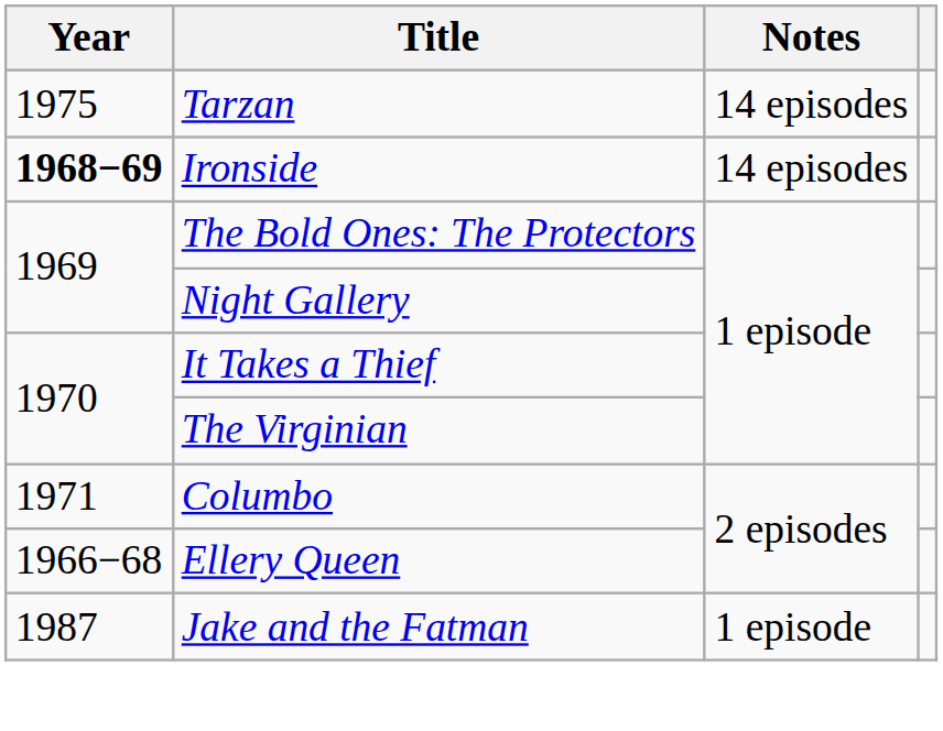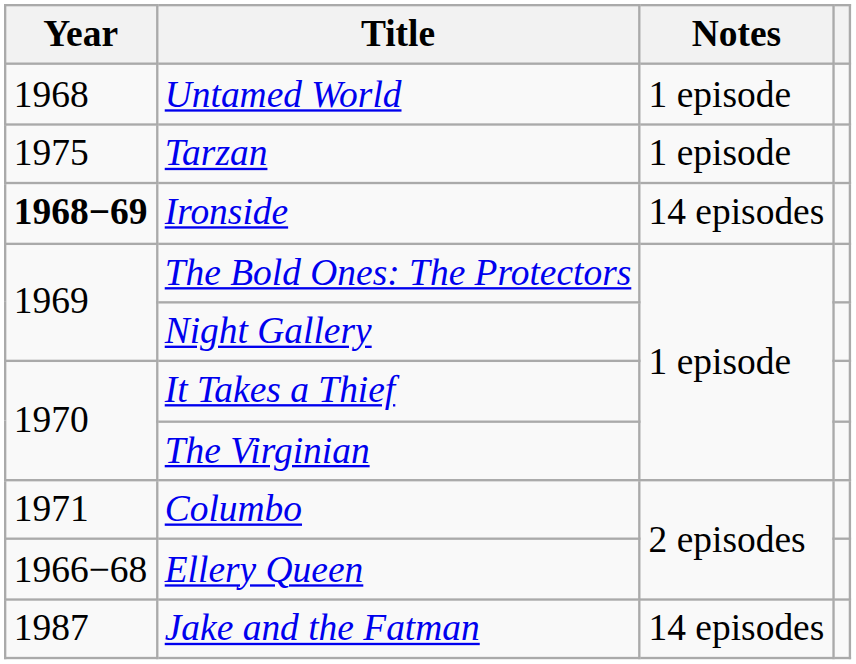 <table class="wikitable">
 <tr>
 <th>Year</th>
 <th>Title</th>
 <th>Notes</th>
 <th></th>
 </tr>
 <tr>
+<td>1968</td>
+<td><em><a href='#'>Untamed World</a></em></td>
+<td>1 episode</td>
+<td></td>
+</tr>
+<tr>
 <td>1975</td>
 <td><em><a href='#'>Tarzan</a></em></td>
-<td>14 episodes</td>
+<td>1 episode</td>
 <td></td>
 </tr>
 <tr>
 <td><strong>1968−69</strong></td>
 <td><em><a href='#'>Ironside</a></em></td>
 <td>14 episodes</td>
 <td></td>
 </tr>
 <tr>
 <td rowspan=2>1969</td>
 <td><em><a href='#'>The Bold Ones: The Protectors</a></em></td>
 <td rowspan=4>1 episode</td>
 <td></td>
 </tr>
 <tr>
 <td><em><a href='#'>Night Gallery</a></em></td>
 <td></td>
 </tr>
 <tr>
 <td rowspan=2>1970</td>
 <td><em><a href='#'>It Takes a Thief</a></em></td>
 <td></td>
 </tr>
 <tr>
 <td><em><a href='#'>The Virginian</a></em></td>
 <td></td>
 </tr>
 <tr>
 <td>1971</td>
 <td><em><a href='#'>Columbo</a></em></td>
 <td rowspan=2>2 episodes</td>
 <td></td>
 </tr>
 <tr>
 <td>1966−68</td>
 <td><em><a href='#'>Ellery Queen</a></em></td>
 <td></td>
 </tr>
 <tr>
 <td>1987</td>
 <td><em><a href='#'>Jake and the Fatman</a></em></td>
-<td>1 episode</td>
+<td>14 episodes</td>
 <td></td>
 </tr>
 </table>
